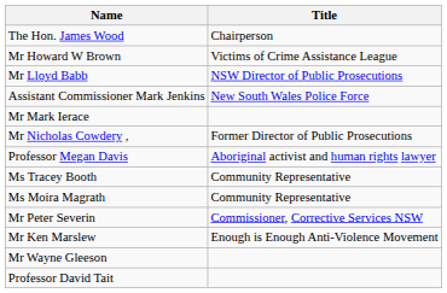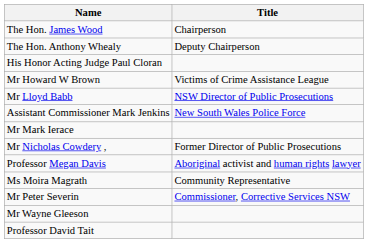 <table class="wikitable sortable">
 <tr>
 <th>Name</th>
 <th>Title</th>
 </tr>
 <tr>
 <td>The Hon. <a href='#'>James Wood</a> </td>
 <td>Chairperson</td>
+</tr>
+<tr>
+<td>The Hon. Anthony Whealy </td>
+<td>Deputy Chairperson</td>
+</tr>
+<tr>
+<td>His Honor Acting Judge Paul Cloran</td>
+<td></td>
 </tr>
 <tr>
 <td>Mr Howard W Brown </td>
 <td>Victims of Crime Assistance League</td>
 </tr>
 <tr>
 <td>Mr <a href='#'>Lloyd Babb</a> </td>
 <td><a href='#'>NSW Director of Public Prosecutions</a></td>
 </tr>
 <tr>
 <td>Assistant Commissioner Mark Jenkins </td>
 <td><a href='#'>New South Wales Police Force</a></td>
 </tr>
 <tr>
 <td>Mr Mark Ierace </td>
 <td></td>
 </tr>
 <tr>
 <td>Mr <a href='#'>Nicholas Cowdery</a> , </td>
 <td>Former Director of Public Prosecutions</td>
 </tr>
 <tr>
 <td>Professor <a href='#'>Megan Davis</a></td>
 <td><a href='#'>Aboriginal</a> activist and <a href='#'>human rights</a> <a href='#'>lawyer</a></td>
 </tr>
 <tr>
-<td>Ms Tracey Booth</td>
-<td>Community Representative</td>
-</tr>
-<tr>
 <td>Ms Moira Magrath</td>
 <td>Community Representative</td>
 </tr>
 <tr>
 <td>Mr Peter Severin</td>
 <td><a href='#'>Commissioner</a>, <a href='#'>Corrective Services NSW</a></td>
-</tr>
-<tr>
-<td>Mr Ken Marslew </td>
-<td>Enough is Enough Anti-Violence Movement</td>
 </tr>
 <tr>
 <td>Mr Wayne Gleeson</td>
 <td></td>
 </tr>
 <tr>
 <td>Professor David Tait</td>
 <td></td>
 </tr>
 </table>
